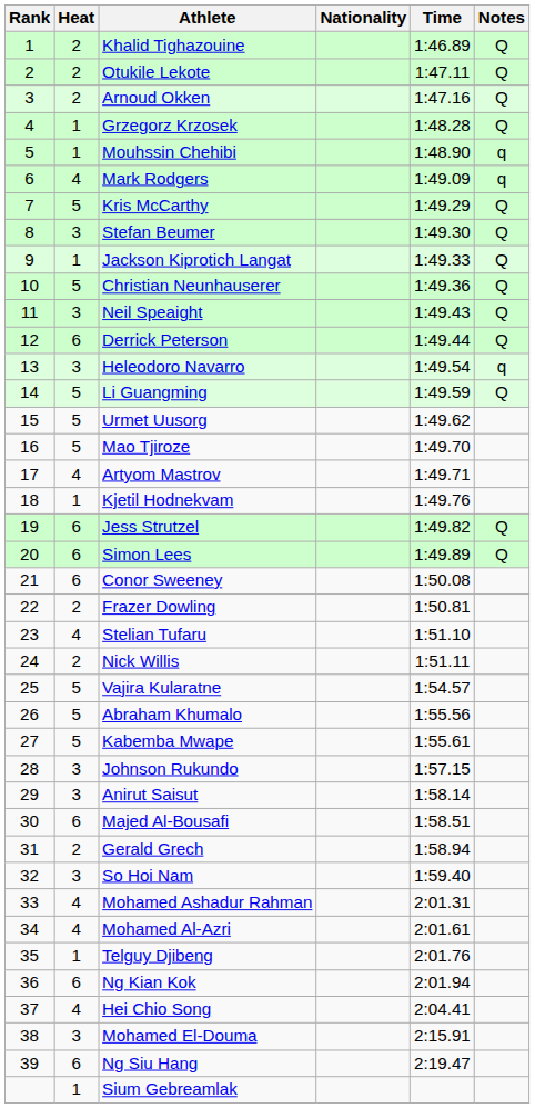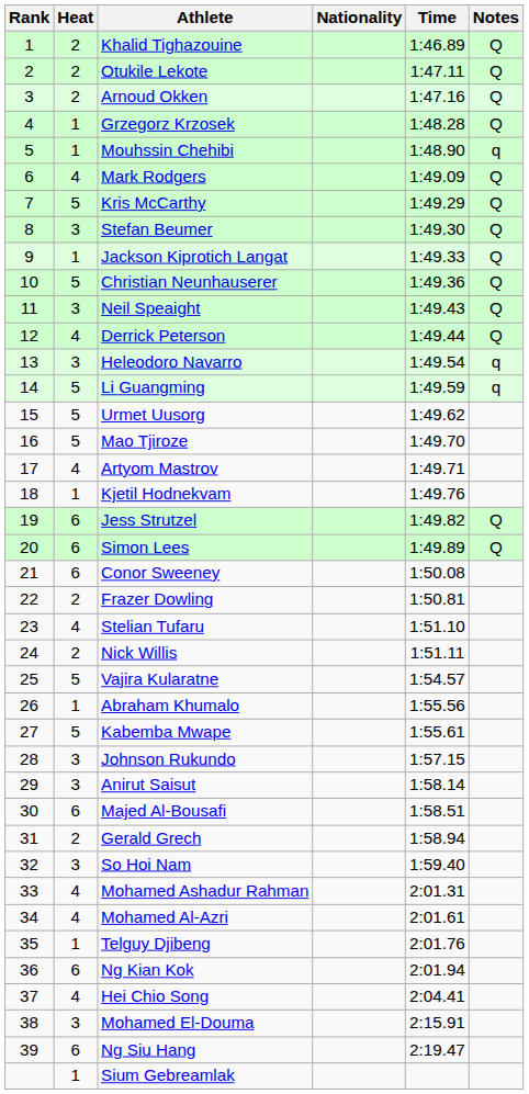 <table class="wikitable sortable" style="text-align:center">
 <tr>
 <th>Rank</th>
 <th>Heat</th>
 <th>Athlete</th>
 <th>Nationality</th>
 <th>Time</th>
 <th>Notes</th>
 </tr>
 <tr bgcolor=ccffcc>
 <td>1</td>
 <td>2</td>
 <td align="left"><a href='#'>Khalid Tighazouine</a></td>
 <td align=left></td>
 <td>1:46.89</td>
 <td>Q</td>
 </tr>
 <tr bgcolor=ccffcc>
 <td>2</td>
 <td>2</td>
 <td align="left"><a href='#'>Otukile Lekote</a></td>
 <td align=left></td>
 <td>1:47.11</td>
 <td>Q</td>
 </tr>
 <tr bgcolor=ddffdd>
 <td>3</td>
 <td>2</td>
 <td align="left"><a href='#'>Arnoud Okken</a></td>
 <td align=left></td>
 <td>1:47.16</td>
 <td>Q</td>
 </tr>
 <tr bgcolor=ccffcc>
 <td>4</td>
 <td>1</td>
 <td align="left"><a href='#'>Grzegorz Krzosek</a></td>
 <td align=left></td>
 <td>1:48.28</td>
 <td>Q</td>
 </tr>
 <tr bgcolor=ccffcc>
 <td>5</td>
 <td>1</td>
 <td align="left"><a href='#'>Mouhssin Chehibi</a></td>
 <td align=left></td>
 <td>1:48.90</td>
 <td>q</td>
 </tr>
 <tr bgcolor=ccffcc>
 <td>6</td>
 <td>4</td>
 <td align="left"><a href='#'>Mark Rodgers</a></td>
 <td align=left></td>
 <td>1:49.09</td>
-<td>q</td>
+<td>Q</td>
 </tr>
 <tr bgcolor=ccffcc>
 <td>7</td>
 <td>5</td>
 <td align="left"><a href='#'>Kris McCarthy</a></td>
 <td align=left></td>
 <td>1:49.29</td>
 <td>Q</td>
 </tr>
 <tr bgcolor=ccffcc>
 <td>8</td>
 <td>3</td>
 <td align="left"><a href='#'>Stefan Beumer</a></td>
 <td align=left></td>
 <td>1:49.30</td>
 <td>Q</td>
 </tr>
 <tr bgcolor=ddffdd>
 <td>9</td>
 <td>1</td>
 <td align="left"><a href='#'>Jackson Kiprotich Langat</a></td>
 <td align=left></td>
 <td>1:49.33</td>
 <td>Q</td>
 </tr>
 <tr bgcolor=ccffcc>
 <td>10</td>
 <td>5</td>
 <td align="left"><a href='#'>Christian Neunhauserer</a></td>
 <td align=left></td>
 <td>1:49.36</td>
 <td>Q</td>
 </tr>
 <tr bgcolor=ccffcc>
 <td>11</td>
 <td>3</td>
 <td align="left"><a href='#'>Neil Speaight</a></td>
 <td align=left></td>
 <td>1:49.43</td>
 <td>Q</td>
 </tr>
 <tr bgcolor=ccffcc>
 <td>12</td>
-<td>6</td>
+<td>4</td>
 <td align="left"><a href='#'>Derrick Peterson</a></td>
 <td align=left></td>
 <td>1:49.44</td>
 <td>Q</td>
 </tr>
 <tr bgcolor=ddffdd>
 <td>13</td>
 <td>3</td>
 <td align="left"><a href='#'>Heleodoro Navarro</a></td>
 <td align=left></td>
 <td>1:49.54</td>
 <td>q</td>
 </tr>
 <tr bgcolor=ddffdd>
 <td>14</td>
 <td>5</td>
 <td align="left"><a href='#'>Li Guangming</a></td>
 <td align=left></td>
 <td>1:49.59</td>
-<td>Q</td>
+<td>q</td>
 </tr>
 <tr>
 <td>15</td>
 <td>5</td>
 <td align="left"><a href='#'>Urmet Uusorg</a></td>
 <td align=left></td>
 <td>1:49.62</td>
 <td></td>
 </tr>
 <tr>
 <td>16</td>
 <td>5</td>
 <td align="left"><a href='#'>Mao Tjiroze</a></td>
 <td align=left></td>
 <td>1:49.70</td>
 <td></td>
 </tr>
 <tr>
 <td>17</td>
 <td>4</td>
 <td align="left"><a href='#'>Artyom Mastrov</a></td>
 <td align=left></td>
 <td>1:49.71</td>
 <td></td>
 </tr>
 <tr>
 <td>18</td>
 <td>1</td>
 <td align="left"><a href='#'>Kjetil Hodnekvam</a></td>
 <td align=left></td>
 <td>1:49.76</td>
 <td></td>
 </tr>
 <tr bgcolor=ccffcc>
 <td>19</td>
 <td>6</td>
 <td align="left"><a href='#'>Jess Strutzel</a></td>
 <td align=left></td>
 <td>1:49.82</td>
 <td>Q</td>
 </tr>
 <tr bgcolor=ccffcc>
 <td>20</td>
 <td>6</td>
 <td align="left"><a href='#'>Simon Lees</a></td>
 <td align=left></td>
 <td>1:49.89</td>
 <td>Q</td>
 </tr>
 <tr>
 <td>21</td>
 <td>6</td>
 <td align="left"><a href='#'>Conor Sweeney</a></td>
 <td align=left></td>
 <td>1:50.08</td>
 <td></td>
 </tr>
 <tr>
 <td>22</td>
 <td>2</td>
 <td align="left"><a href='#'>Frazer Dowling</a></td>
 <td align=left></td>
 <td>1:50.81</td>
 <td></td>
 </tr>
 <tr>
 <td>23</td>
 <td>4</td>
 <td align="left"><a href='#'>Stelian Tufaru</a></td>
 <td align=left></td>
 <td>1:51.10</td>
 <td></td>
 </tr>
 <tr>
 <td>24</td>
 <td>2</td>
 <td align="left"><a href='#'>Nick Willis</a></td>
 <td align=left></td>
 <td>1:51.11</td>
 <td></td>
 </tr>
 <tr>
 <td>25</td>
 <td>5</td>
 <td align="left"><a href='#'>Vajira Kularatne</a></td>
 <td align=left></td>
 <td>1:54.57</td>
 <td></td>
 </tr>
 <tr>
 <td>26</td>
-<td>5</td>
+<td>1</td>
 <td align="left"><a href='#'>Abraham Khumalo</a></td>
 <td align=left></td>
 <td>1:55.56</td>
 <td></td>
 </tr>
 <tr>
 <td>27</td>
 <td>5</td>
 <td align="left"><a href='#'>Kabemba Mwape</a></td>
 <td align=left></td>
 <td>1:55.61</td>
 <td></td>
 </tr>
 <tr>
 <td>28</td>
 <td>3</td>
 <td align="left"><a href='#'>Johnson Rukundo</a></td>
 <td align=left></td>
 <td>1:57.15</td>
 <td></td>
 </tr>
 <tr>
 <td>29</td>
 <td>3</td>
 <td align="left"><a href='#'>Anirut Saisut</a></td>
 <td align=left></td>
 <td>1:58.14</td>
 <td></td>
 </tr>
 <tr>
 <td>30</td>
 <td>6</td>
 <td align="left"><a href='#'>Majed Al-Bousafi</a></td>
 <td align=left></td>
 <td>1:58.51</td>
 <td></td>
 </tr>
 <tr>
 <td>31</td>
 <td>2</td>
 <td align="left"><a href='#'>Gerald Grech</a></td>
 <td align=left></td>
 <td>1:58.94</td>
 <td></td>
 </tr>
 <tr>
 <td>32</td>
 <td>3</td>
 <td align="left"><a href='#'>So Hoi Nam</a></td>
 <td align=left></td>
 <td>1:59.40</td>
 <td></td>
 </tr>
 <tr>
 <td>33</td>
 <td>4</td>
 <td align="left"><a href='#'>Mohamed Ashadur Rahman</a></td>
 <td align=left></td>
 <td>2:01.31</td>
 <td></td>
 </tr>
 <tr>
 <td>34</td>
 <td>4</td>
 <td align="left"><a href='#'>Mohamed Al-Azri</a></td>
 <td align=left></td>
 <td>2:01.61</td>
 <td></td>
 </tr>
 <tr>
 <td>35</td>
 <td>1</td>
 <td align="left"><a href='#'>Telguy Djibeng</a></td>
 <td align=left></td>
 <td>2:01.76</td>
 <td></td>
 </tr>
 <tr>
 <td>36</td>
 <td>6</td>
 <td align="left"><a href='#'>Ng Kian Kok</a></td>
 <td align=left></td>
 <td>2:01.94</td>
 <td></td>
 </tr>
 <tr>
 <td>37</td>
 <td>4</td>
 <td align="left"><a href='#'>Hei Chio Song</a></td>
 <td align=left></td>
 <td>2:04.41</td>
 <td></td>
 </tr>
 <tr>
 <td>38</td>
 <td>3</td>
 <td align="left"><a href='#'>Mohamed El-Douma</a></td>
 <td align=left></td>
 <td>2:15.91</td>
 <td></td>
 </tr>
 <tr>
 <td>39</td>
 <td>6</td>
 <td align="left"><a href='#'>Ng Siu Hang</a></td>
 <td align=left></td>
 <td>2:19.47</td>
 <td></td>
 </tr>
 <tr>
 <td></td>
 <td>1</td>
 <td align="left"><a href='#'>Sium Gebreamlak</a></td>
 <td align=left></td>
 <td></td>
 <td></td>
 </tr>
 </table>
